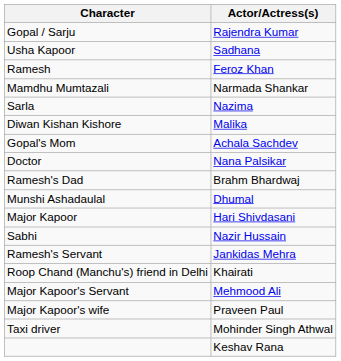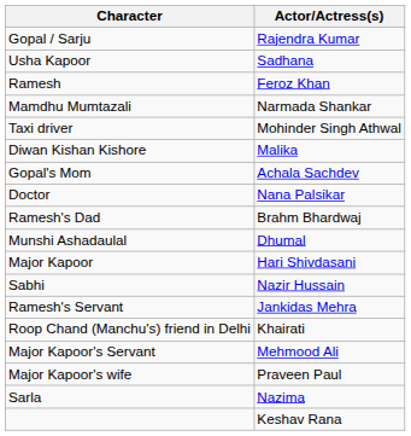 <table class="wikitable">
 <tr>
 <th>Character</th>
 <th>Actor/Actress(s)</th>
 </tr>
 <tr>
 <td>Gopal / Sarju</td>
 <td><a href='#'>Rajendra Kumar</a></td>
 </tr>
 <tr>
 <td>Usha Kapoor</td>
 <td><a href='#'>Sadhana</a></td>
 </tr>
 <tr>
 <td>Ramesh</td>
 <td><a href='#'>Feroz Khan</a></td>
 </tr>
 <tr>
 <td>Mamdhu Mumtazali</td>
 <td>Narmada Shankar</td>
 </tr>
 <tr>
-<td>Sarla</td>
-<td><a href='#'>Nazima</a></td>
+<td>Taxi driver</td>
+<td>Mohinder Singh Athwal</td>
 </tr>
 <tr>
 <td>Diwan Kishan Kishore</td>
 <td><a href='#'>Malika</a></td>
 </tr>
 <tr>
 <td>Gopal's Mom</td>
 <td><a href='#'>Achala Sachdev</a></td>
 </tr>
 <tr>
 <td>Doctor</td>
 <td><a href='#'>Nana Palsikar</a></td>
 </tr>
 <tr>
 <td>Ramesh's Dad</td>
 <td>Brahm Bhardwaj</td>
 </tr>
 <tr>
 <td>Munshi Ashadaulal</td>
 <td><a href='#'>Dhumal</a></td>
 </tr>
 <tr>
 <td>Major Kapoor</td>
 <td><a href='#'>Hari Shivdasani</a></td>
 </tr>
 <tr>
 <td>Sabhi</td>
 <td><a href='#'>Nazir Hussain</a></td>
 </tr>
 <tr>
 <td>Ramesh's Servant</td>
 <td><a href='#'>Jankidas Mehra</a></td>
 </tr>
 <tr>
 <td>Roop Chand (Manchu's) friend in Delhi</td>
 <td>Khairati</td>
 </tr>
 <tr>
 <td>Major Kapoor's Servant</td>
 <td><a href='#'>Mehmood Ali</a></td>
 </tr>
 <tr>
 <td>Major Kapoor's wife</td>
 <td>Praveen Paul</td>
 </tr>
 <tr>
-<td>Taxi driver</td>
-<td>Mohinder Singh Athwal</td>
+<td>Sarla</td>
+<td><a href='#'>Nazima</a></td>
 </tr>
 <tr>
 <td></td>
 <td>Keshav Rana</td>
 </tr>
 </table>
